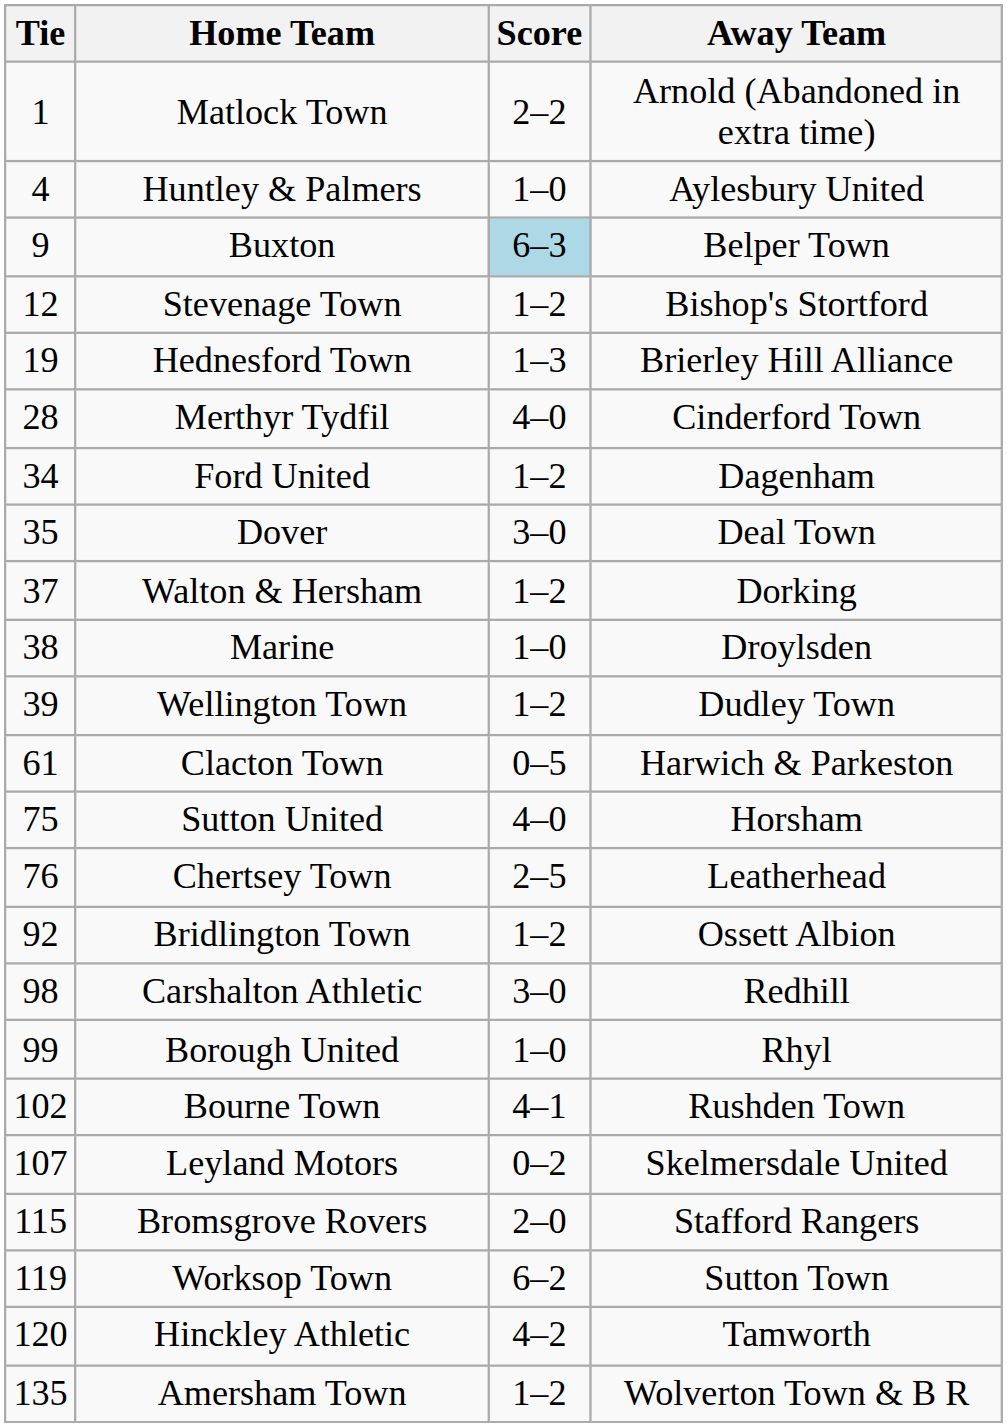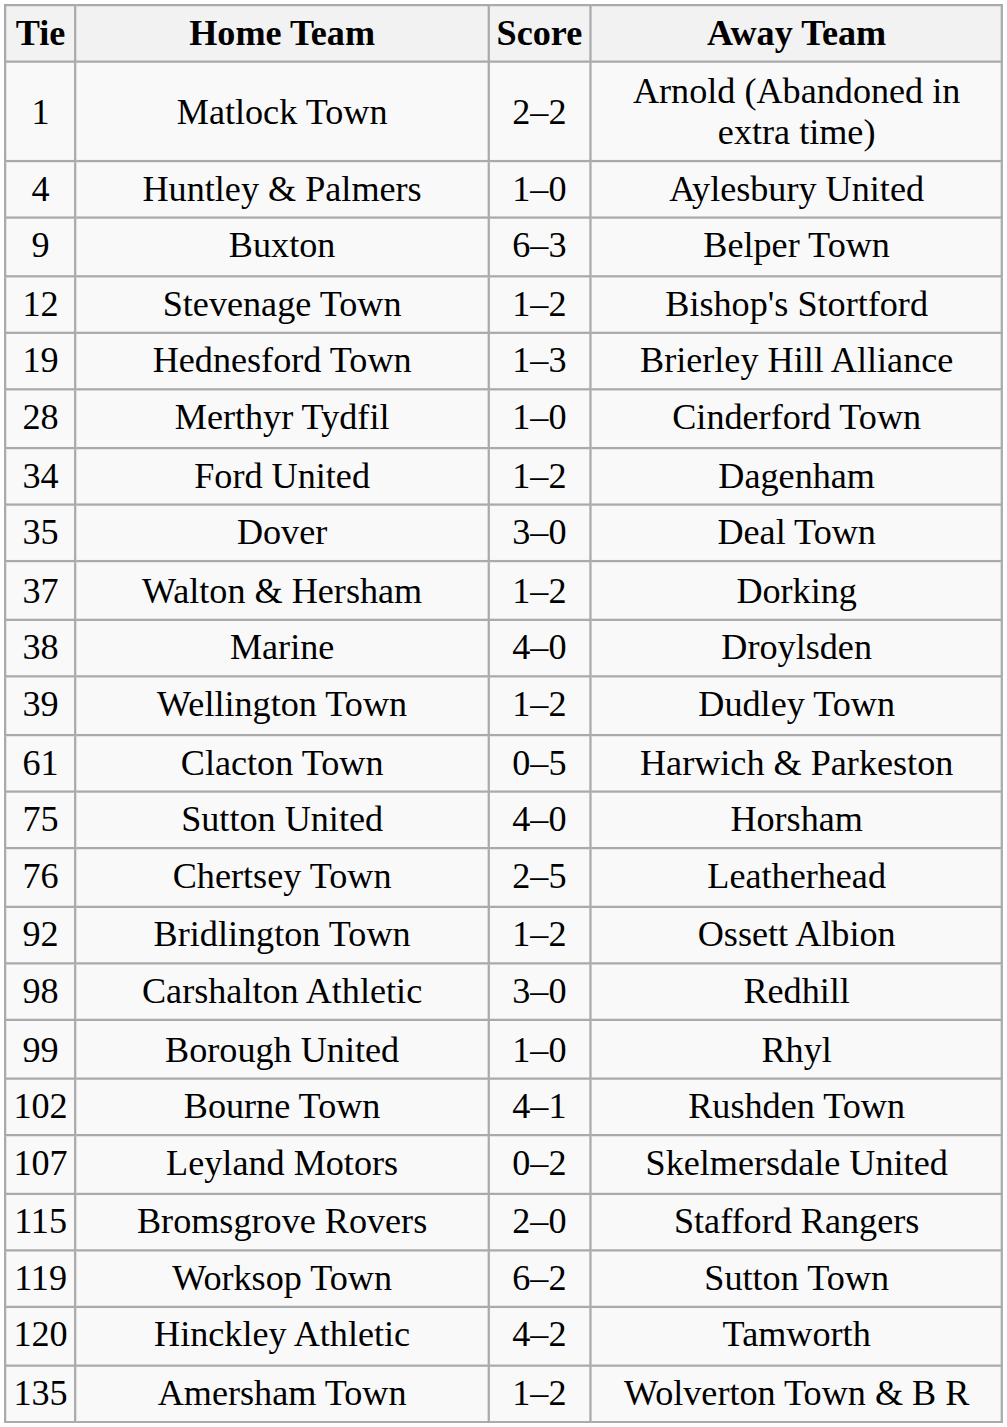 <table class="wikitable" style="text-align:center;">
 <tr>
 <th width=20>Tie</th>
 <th width=175>Home Team</th>
 <th width=20>Score</th>
 <th width=175>Away Team</th>
 </tr>
 <tr>
 <td>1</td>
 <td>Matlock Town</td>
 <td>2–2</td>
 <td>Arnold (Abandoned in extra time)</td>
 </tr>
 <tr>
 <td>4</td>
 <td>Huntley & Palmers</td>
 <td>1–0</td>
 <td>Aylesbury United</td>
 </tr>
 <tr>
 <td>9</td>
 <td>Buxton</td>
-<td style="background: lightblue;">6–3</td>
+<td>6–3</td>
 <td>Belper Town</td>
 </tr>
 <tr>
 <td>12</td>
 <td>Stevenage Town</td>
 <td>1–2</td>
 <td>Bishop's Stortford</td>
 </tr>
 <tr>
 <td>19</td>
 <td>Hednesford Town</td>
 <td>1–3</td>
 <td>Brierley Hill Alliance</td>
 </tr>
 <tr>
 <td>28</td>
 <td>Merthyr Tydfil</td>
-<td>4–0</td>
+<td>1–0</td>
 <td>Cinderford Town</td>
 </tr>
 <tr>
 <td>34</td>
 <td>Ford United</td>
 <td>1–2</td>
 <td>Dagenham</td>
 </tr>
 <tr>
 <td>35</td>
 <td>Dover</td>
 <td>3–0</td>
 <td>Deal Town</td>
 </tr>
 <tr>
 <td>37</td>
 <td>Walton & Hersham</td>
 <td>1–2</td>
 <td>Dorking</td>
 </tr>
 <tr>
 <td>38</td>
 <td>Marine</td>
-<td>1–0</td>
+<td>4–0</td>
 <td>Droylsden</td>
 </tr>
 <tr>
 <td>39</td>
 <td>Wellington Town</td>
 <td>1–2</td>
 <td>Dudley Town</td>
 </tr>
 <tr>
 <td>61</td>
 <td>Clacton Town</td>
 <td>0–5</td>
 <td>Harwich & Parkeston</td>
 </tr>
 <tr>
 <td>75</td>
 <td>Sutton United</td>
 <td>4–0</td>
 <td>Horsham</td>
 </tr>
 <tr>
 <td>76</td>
 <td>Chertsey Town</td>
 <td>2–5</td>
 <td>Leatherhead</td>
 </tr>
 <tr>
 <td>92</td>
 <td>Bridlington Town</td>
 <td>1–2</td>
 <td>Ossett Albion</td>
 </tr>
 <tr>
 <td>98</td>
 <td>Carshalton Athletic</td>
 <td>3–0</td>
 <td>Redhill</td>
 </tr>
 <tr>
 <td>99</td>
 <td>Borough United</td>
 <td>1–0</td>
 <td>Rhyl</td>
 </tr>
 <tr>
 <td>102</td>
 <td>Bourne Town</td>
 <td>4–1</td>
 <td>Rushden Town</td>
 </tr>
 <tr>
 <td>107</td>
 <td>Leyland Motors</td>
 <td>0–2</td>
 <td>Skelmersdale United</td>
 </tr>
 <tr>
 <td>115</td>
 <td>Bromsgrove Rovers</td>
 <td>2–0</td>
 <td>Stafford Rangers</td>
 </tr>
 <tr>
 <td>119</td>
 <td>Worksop Town</td>
 <td>6–2</td>
 <td>Sutton Town</td>
 </tr>
 <tr>
 <td>120</td>
 <td>Hinckley Athletic</td>
 <td>4–2</td>
 <td>Tamworth</td>
 </tr>
 <tr>
 <td>135</td>
 <td>Amersham Town</td>
 <td>1–2</td>
 <td>Wolverton Town & B R</td>
 </tr>
 </table>
